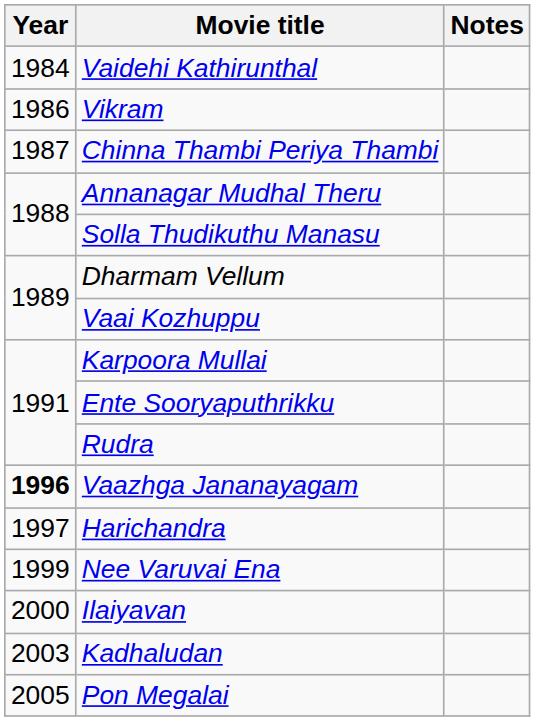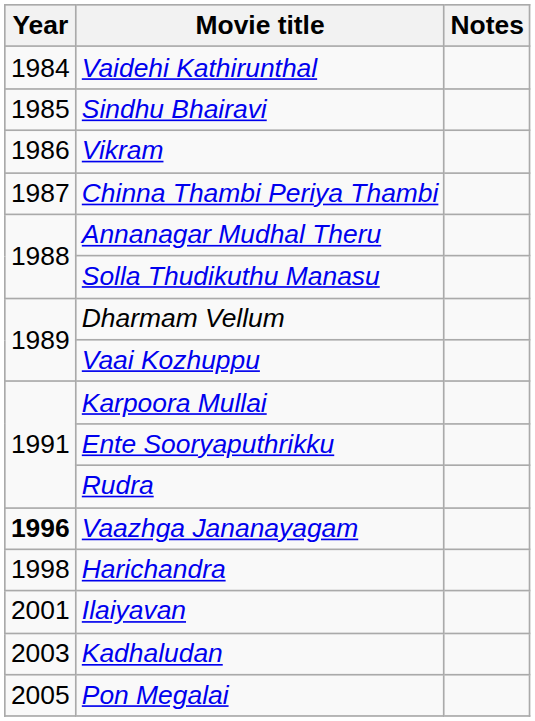 <table class="wikitable sortable">
 <tr>
 <th>Year</th>
 <th>Movie title</th>
 <th>Notes</th>
 </tr>
 <tr>
 <td>1984</td>
 <td><em><a href='#'>Vaidehi Kathirunthal</a></em></td>
+<td></td>
+</tr>
+<tr>
+<td>1985</td>
+<td><em><a href='#'>Sindhu Bhairavi</a></em></td>
 <td></td>
 </tr>
 <tr>
 <td>1986</td>
 <td><em><a href='#'>Vikram</a></em></td>
 <td></td>
 </tr>
 <tr>
 <td>1987</td>
 <td><em><a href='#'>Chinna Thambi Periya Thambi</a></em></td>
 <td></td>
 </tr>
 <tr>
 <td rowspan="2">1988</td>
 <td><em><a href='#'>Annanagar Mudhal Theru</a></em></td>
 <td></td>
 </tr>
 <tr>
 <td><em><a href='#'>Solla Thudikuthu Manasu</a></em></td>
 <td></td>
 </tr>
 <tr>
 <td rowspan="2">1989</td>
 <td><em>Dharmam Vellum</em></td>
 <td></td>
 </tr>
 <tr>
 <td><em><a href='#'>Vaai Kozhuppu</a></em></td>
 <td></td>
 </tr>
 <tr>
 <td rowspan="3">1991</td>
 <td><em><a href='#'>Karpoora Mullai</a></em></td>
 <td></td>
 </tr>
 <tr>
 <td><em><a href='#'>Ente Sooryaputhrikku</a></em></td>
 <td></td>
 </tr>
 <tr>
 <td><em><a href='#'>Rudra</a></em></td>
 <td></td>
 </tr>
 <tr>
 <td><strong>1996</strong></td>
 <td><em><a href='#'>Vaazhga Jananayagam</a></em></td>
 <td></td>
 </tr>
 <tr>
-<td>1997</td>
+<td>1998</td>
 <td><em><a href='#'>Harichandra</a></em></td>
 <td></td>
 </tr>
 <tr>
-<td>1999</td>
-<td><em><a href='#'>Nee Varuvai Ena</a></em></td>
-<td></td>
-</tr>
-<tr>
-<td>2000</td>
+<td>2001</td>
 <td><em><a href='#'>Ilaiyavan</a></em></td>
 <td></td>
 </tr>
 <tr>
 <td>2003</td>
 <td><em><a href='#'>Kadhaludan</a></em></td>
 <td></td>
 </tr>
 <tr>
 <td>2005</td>
 <td><em><a href='#'>Pon Megalai</a></em></td>
 <td></td>
 </tr>
 </table>
